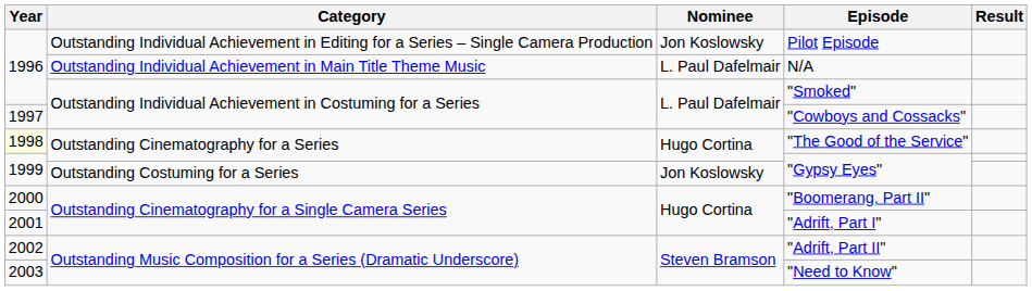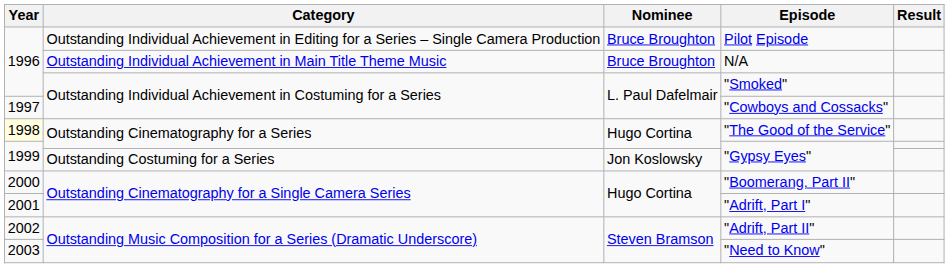 <table class="wikitable sortable">
 <tr>
 <th>Year</th>
 <th>Category</th>
 <th>Nominee</th>
 <th>Episode</th>
 <th>Result</th>
 </tr>
 <tr>
 <td rowspan="3">1996</td>
 <td>Outstanding Individual Achievement in Editing for a Series – Single Camera Production</td>
-<td>Jon Koslowsky</td>
+<td><a href='#'>Bruce Broughton</a></td>
 <td><a href='#'>Pilot</a> <a href='#'>Episode</a></td>
 <td></td>
 </tr>
 <tr>
 <td><a href='#'>Outstanding Individual Achievement in Main Title Theme Music</a></td>
-<td>L. Paul Dafelmair</td>
+<td><a href='#'>Bruce Broughton</a></td>
 <td>N/A</td>
 <td></td>
 </tr>
 <tr>
 <td rowspan="2">Outstanding Individual Achievement in Costuming for a Series</td>
 <td rowspan="2">L. Paul Dafelmair</td>
 <td>"<a href='#'>Smoked</a>"</td>
 <td></td>
 </tr>
 <tr>
 <td>1997</td>
 <td>"<a href='#'>Cowboys and Cossacks</a>"</td>
 <td></td>
 </tr>
 <tr>
 <td style="background: lightyellow;">1998</td>
 <td rowspan=2>Outstanding Cinematography for a Series</td>
 <td rowspan="2">Hugo Cortina</td>
 <td>"<a href='#'>The Good of the Service</a>"</td>
 <td></td>
 </tr>
 <tr>
 <td rowspan="2">1999</td>
 <td rowspan="2">"<a href='#'>Gypsy Eyes</a>"</td>
 <td></td>
 </tr>
 <tr>
 <td>Outstanding Costuming for a Series</td>
 <td>Jon Koslowsky</td>
 <td></td>
 </tr>
 <tr>
 <td>2000</td>
 <td rowspan=2><a href='#'>Outstanding Cinematography for a Single Camera Series</a></td>
 <td rowspan="2">Hugo Cortina</td>
 <td>"<a href='#'>Boomerang, Part II</a>"</td>
 <td></td>
 </tr>
 <tr>
 <td>2001</td>
 <td>"<a href='#'>Adrift, Part I</a>"</td>
 <td></td>
 </tr>
 <tr>
 <td>2002</td>
 <td rowspan=2><a href='#'>Outstanding Music Composition for a Series (Dramatic Underscore)</a></td>
 <td rowspan="2"><a href='#'>Steven Bramson</a></td>
 <td>"<a href='#'>Adrift, Part II</a>"</td>
 <td></td>
 </tr>
 <tr>
 <td>2003</td>
 <td>"<a href='#'>Need to Know</a>"</td>
 <td></td>
 </tr>
 </table>
